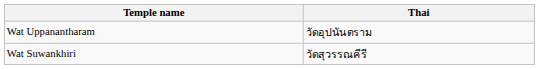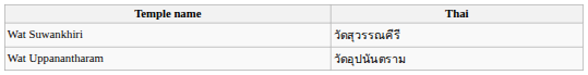 <table class="wikitable" style="width:50%;">
 <tr>
 <th>Temple name</th>
 <th>Thai</th>
 </tr>
 <tr>
+<td>Wat Suwankhiri</td>
+<td>วัดสุวรรณคีรี</td>
+</tr>
+<tr>
 <td>Wat Uppanantharam</td>
 <td>วัดอุปนันตราม</td>
 </tr>
-<tr>
-<td>Wat Suwankhiri</td>
-<td>วัดสุวรรณคีรี</td>
-</tr>
 </table>
